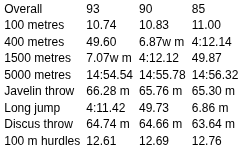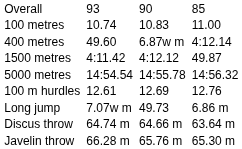 <table>
 <tr>
 <td>Overall</td>
 <td></td>
 <td>93</td>
 <td></td>
 <td>90</td>
 <td></td>
 <td>85</td>
 </tr>
 <tr>
 <td>100 metres</td>
 <td></td>
 <td>10.74</td>
 <td></td>
 <td>10.83</td>
 <td></td>
 <td>11.00</td>
 </tr>
 <tr>
 <td>400 metres</td>
 <td></td>
 <td>49.60</td>
 <td></td>
 <td>6.87w m</td>
 <td></td>
 <td>4:12.14</td>
 </tr>
 <tr>
 <td>1500 metres</td>
 <td></td>
-<td>7.07w m</td>
+<td>4:11.42</td>
 <td></td>
 <td>4:12.12</td>
 <td></td>
 <td>49.87</td>
 </tr>
 <tr>
 <td>5000 metres</td>
 <td></td>
 <td>14:54.54</td>
 <td></td>
 <td>14:55.78</td>
 <td></td>
 <td>14:56.32</td>
 </tr>
 <tr>
-<td>Javelin throw</td>
+<td>100 m hurdles</td>
 <td></td>
-<td>66.28 m</td>
+<td>12.61</td>
 <td></td>
-<td>65.76 m</td>
+<td>12.69</td>
 <td></td>
-<td>65.30 m</td>
+<td>12.76</td>
 </tr>
 <tr>
 <td>Long jump</td>
 <td></td>
-<td>4:11.42</td>
+<td>7.07w m</td>
 <td></td>
 <td>49.73</td>
 <td></td>
 <td>6.86 m</td>
 </tr>
 <tr>
 <td>Discus throw</td>
 <td></td>
 <td>64.74 m</td>
 <td></td>
 <td>64.66 m</td>
 <td></td>
 <td>63.64 m</td>
 </tr>
 <tr>
-<td>100 m hurdles</td>
+<td>Javelin throw</td>
 <td></td>
-<td>12.61</td>
+<td>66.28 m</td>
 <td></td>
-<td>12.69</td>
+<td>65.76 m</td>
 <td></td>
-<td>12.76</td>
+<td>65.30 m</td>
 </tr>
 </table>
